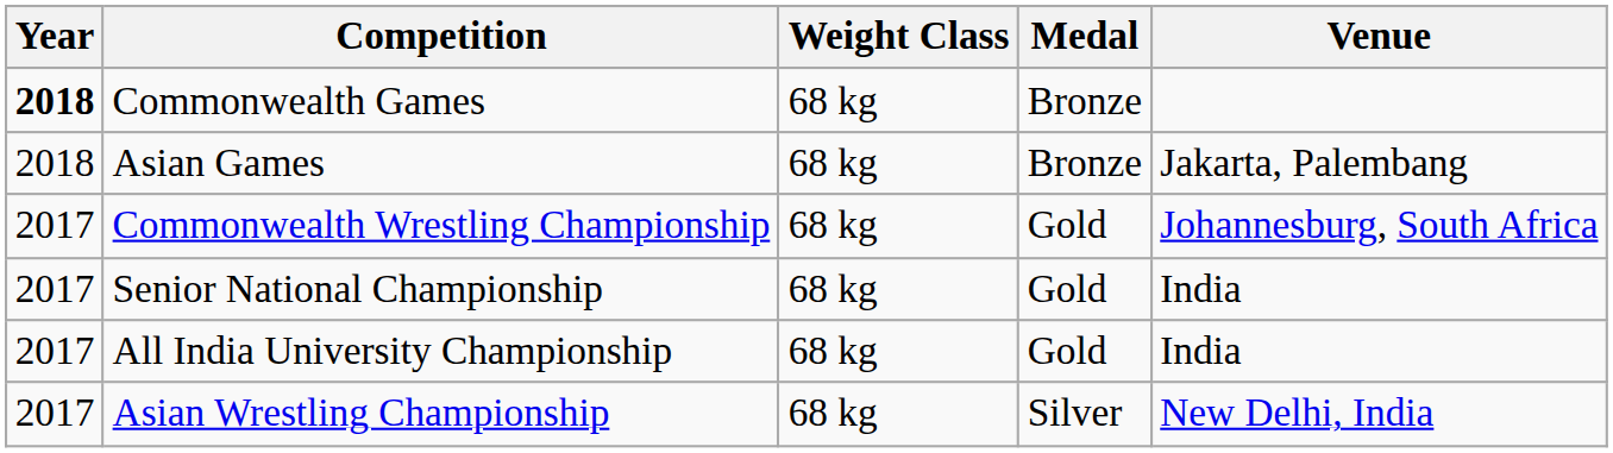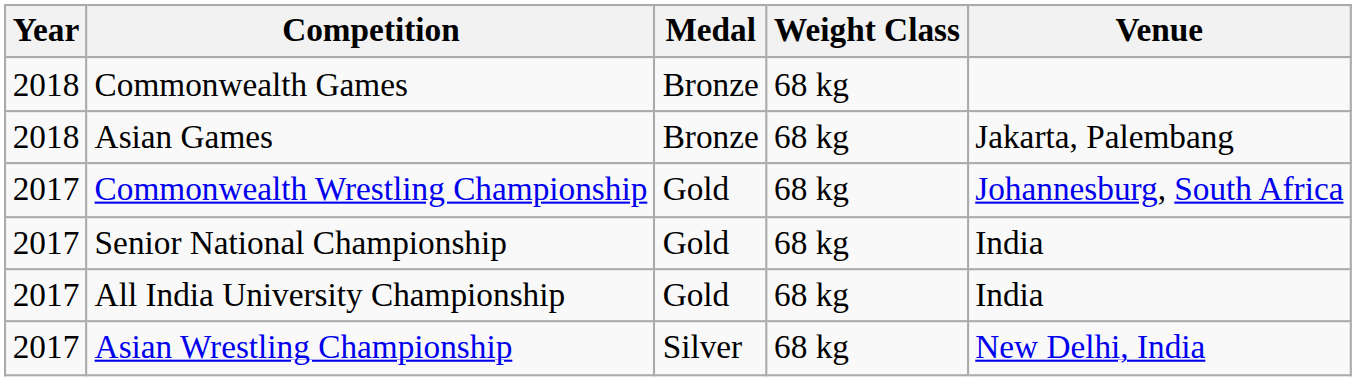 <table class="wikitable">
 <tr>
 <th>Year</th>
 <th><strong>Competition</strong></th>
+<th>Medal</th>
 <th>Weight Class</th>
-<th>Medal</th>
 <th>Venue</th>
 </tr>
 <tr>
-<td><strong>2018</strong></td>
+<td>2018</td>
 <td>Commonwealth Games</td>
+<td>Bronze</td>
 <td>68 kg</td>
-<td>Bronze</td>
 <td></td>
 </tr>
 <tr>
 <td>2018</td>
 <td>Asian Games</td>
+<td>Bronze</td>
 <td>68 kg</td>
-<td>Bronze</td>
 <td>Jakarta, Palembang</td>
 </tr>
 <tr>
 <td>2017</td>
 <td><a href='#'>Commonwealth Wrestling Championship</a></td>
+<td>Gold</td>
 <td>68 kg</td>
-<td>Gold</td>
 <td><a href='#'>Johannesburg</a>, <a href='#'>South Africa</a></td>
 </tr>
 <tr>
 <td>2017</td>
 <td>Senior National Championship</td>
+<td>Gold</td>
 <td>68 kg</td>
-<td>Gold</td>
 <td>India</td>
 </tr>
 <tr>
 <td>2017</td>
 <td>All India University Championship</td>
+<td>Gold</td>
 <td>68 kg</td>
-<td>Gold</td>
 <td>India</td>
 </tr>
 <tr>
 <td>2017</td>
 <td><a href='#'>Asian Wrestling Championship</a></td>
+<td>Silver</td>
 <td>68 kg</td>
-<td>Silver</td>
 <td><a href='#'>New Delhi, India</a></td>
 </tr>
 </table>
